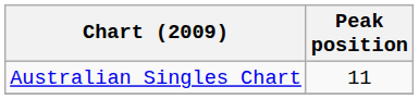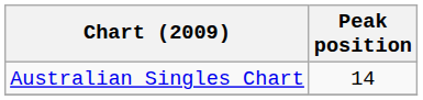 <table class="wikitable">
 <tr>
 <th>Chart (2009)</th>
 <th>Peak<br>position</th>
 </tr>
 <tr>
 <td><a href='#'>Australian Singles Chart</a></td>
-<td style="text-align:center;">11</td>
+<td style="text-align:center;">14</td>
 </tr>
 <tr>
 </tr>
 </table>
